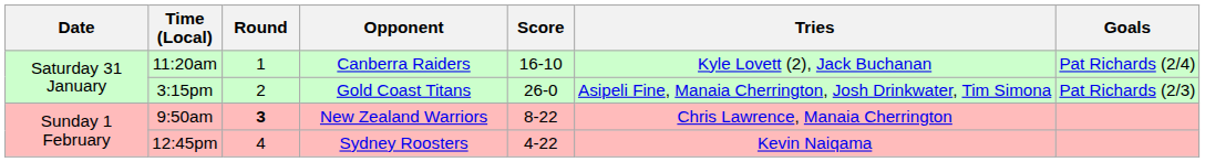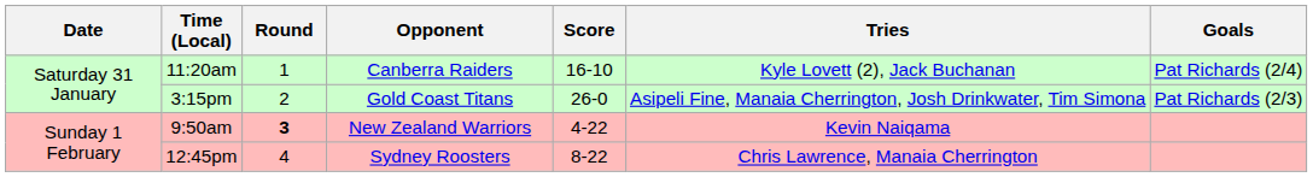 <table class="wikitable" style="font-size:90%; text-align:center">
 <tr>
 <th width="115">Date</th>
 <th width="50">Time (Local)</th>
 <th width="60">Round</th>
 <th width="170">Opponent</th>
 <th width="50">Score</th>
 <th>Tries</th>
 <th>Goals</th>
 </tr>
 <tr bgcolor=CCFFCC>
 <td rowspan="2">Saturday 31 January</td>
 <td>11:20am</td>
 <td>1</td>
 <td><a href='#'>Canberra Raiders</a></td>
 <td>16-10</td>
 <td><a href='#'>Kyle Lovett</a> (2), <a href='#'>Jack Buchanan</a></td>
 <td><a href='#'>Pat Richards</a> (2/4)</td>
 </tr>
 <tr bgcolor=CCFFCC>
 <td>3:15pm</td>
 <td>2</td>
 <td><a href='#'>Gold Coast Titans</a></td>
 <td>26-0</td>
 <td><a href='#'>Asipeli Fine</a>, <a href='#'>Manaia Cherrington</a>, <a href='#'>Josh Drinkwater</a>, <a href='#'>Tim Simona</a></td>
 <td><a href='#'>Pat Richards</a> (2/3)</td>
 </tr>
 <tr bgcolor=#FFBBBB>
 <td rowspan="2">Sunday 1 February</td>
 <td>9:50am</td>
 <td><strong>3</strong></td>
 <td><a href='#'>New Zealand Warriors</a></td>
-<td>8-22</td>
-<td><a href='#'>Chris Lawrence</a>, <a href='#'>Manaia Cherrington</a></td>
+<td>4-22</td>
+<td><a href='#'>Kevin Naiqama</a></td>
 <td></td>
 </tr>
 <tr bgcolor=#FFBBBB>
 <td>12:45pm</td>
 <td>4</td>
 <td><a href='#'>Sydney Roosters</a></td>
-<td>4-22</td>
-<td><a href='#'>Kevin Naiqama</a></td>
+<td>8-22</td>
+<td><a href='#'>Chris Lawrence</a>, <a href='#'>Manaia Cherrington</a></td>
 <td></td>
 </tr>
 </table>
